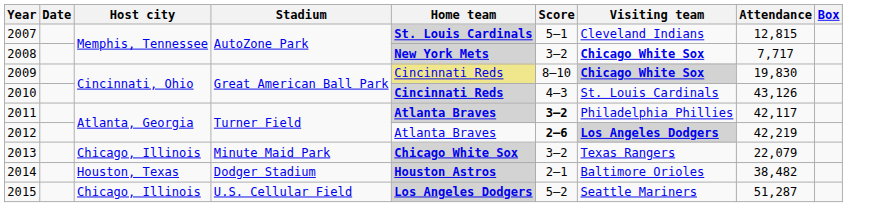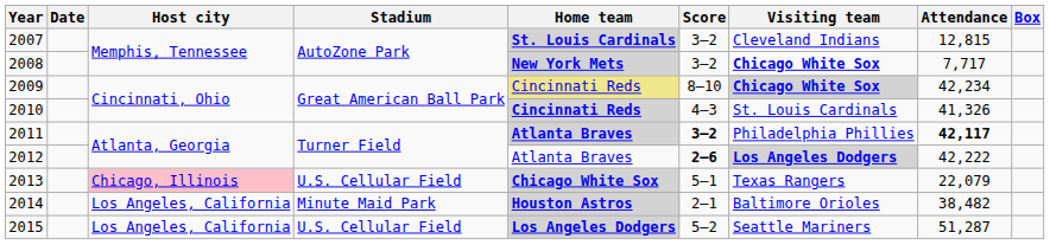 <table class="wikitable sortable">
 <tr>
 <th>Year</th>
 <th>Date</th>
 <th>Host city</th>
 <th>Stadium</th>
 <th>Home team</th>
 <th>Score</th>
 <th>Visiting team</th>
 <th>Attendance</th>
 <th class=unsortable><a href='#'>Box</a></th>
 </tr>
 <tr>
 <td>2007</td>
 <td></td>
 <td rowspan=2><a href='#'>Memphis, Tennessee</a></td>
 <td rowspan=2><a href='#'>AutoZone Park</a></td>
 <td bgcolor=lightgrey><strong><a href='#'>St. Louis Cardinals</a></strong></td>
-<td align=center>5–1</td>
+<td align=center>3–2</td>
 <td><a href='#'>Cleveland Indians</a></td>
 <td align=center>12,815</td>
 <td></td>
 </tr>
 <tr>
 <td>2008</td>
 <td></td>
 <td bgcolor=lightgrey><strong><a href='#'>New York Mets</a></strong></td>
 <td align=center>3–2</td>
 <td><strong><a href='#'>Chicago White Sox</a></strong></td>
 <td align=center>7,717</td>
 <td></td>
 </tr>
 <tr>
 <td>2009</td>
 <td></td>
 <td rowspan=2><a href='#'>Cincinnati, Ohio</a></td>
 <td rowspan=2><a href='#'>Great American Ball Park</a></td>
 <td style="background: khaki;"><a href='#'>Cincinnati Reds</a></td>
 <td align=center>8–10</td>
 <td bgcolor=lightgrey><strong><a href='#'>Chicago White Sox</a></strong></td>
-<td align=center>19,830</td>
+<td align=center>42,234</td>
 <td></td>
 </tr>
 <tr>
 <td>2010</td>
 <td></td>
 <td bgcolor=lightgrey><strong><a href='#'>Cincinnati Reds</a></strong></td>
 <td align=center>4–3</td>
 <td><a href='#'>St. Louis Cardinals</a></td>
-<td align=center>43,126</td>
+<td align=center>41,326</td>
 <td></td>
 </tr>
 <tr>
 <td>2011</td>
 <td></td>
 <td rowspan=2><a href='#'>Atlanta, Georgia</a></td>
 <td rowspan=2><a href='#'>Turner Field</a></td>
 <td bgcolor=lightgrey><strong><a href='#'>Atlanta Braves</a></strong></td>
 <td align=center><strong>3–2</strong></td>
 <td><a href='#'>Philadelphia Phillies</a></td>
-<td align=center>42,117</td>
+<td align=center><strong>42,117</strong></td>
 <td></td>
 </tr>
 <tr>
 <td>2012</td>
 <td></td>
 <td><a href='#'>Atlanta Braves</a></td>
 <td align=center><strong>2–6</strong></td>
 <td bgcolor=lightgrey><strong><a href='#'>Los Angeles Dodgers</a></strong></td>
-<td align=center>42,219</td>
+<td align=center>42,222</td>
 <td></td>
 </tr>
 <tr>
 <td>2013</td>
 <td></td>
-<td><a href='#'>Chicago, Illinois</a></td>
-<td><a href='#'>Minute Maid Park</a></td>
+<td style="background: pink;"><a href='#'>Chicago, Illinois</a></td>
+<td><a href='#'>U.S. Cellular Field</a></td>
 <td bgcolor=lightgrey><strong><a href='#'>Chicago White Sox</a></strong></td>
-<td align=center>3–2</td>
+<td align=center>5–1</td>
 <td><a href='#'>Texas Rangers</a></td>
 <td align=center>22,079</td>
 <td></td>
 </tr>
 <tr>
 <td>2014</td>
 <td></td>
-<td><a href='#'>Houston, Texas</a></td>
-<td><a href='#'>Dodger Stadium</a></td>
+<td><a href='#'>Los Angeles, California</a></td>
+<td><a href='#'>Minute Maid Park</a></td>
 <td bgcolor=lightgrey><strong><a href='#'>Houston Astros</a></strong></td>
 <td align=center>2–1</td>
 <td><a href='#'>Baltimore Orioles</a></td>
 <td align=center>38,482</td>
 <td></td>
 </tr>
 <tr>
 <td>2015</td>
 <td></td>
-<td><a href='#'>Chicago, Illinois</a></td>
+<td><a href='#'>Los Angeles, California</a></td>
 <td><a href='#'>U.S. Cellular Field</a></td>
 <td bgcolor=lightgrey><strong><a href='#'>Los Angeles Dodgers</a></strong></td>
 <td align=center>5–2</td>
 <td><a href='#'>Seattle Mariners</a></td>
 <td align=center>51,287</td>
 <td></td>
 </tr>
 </table>
